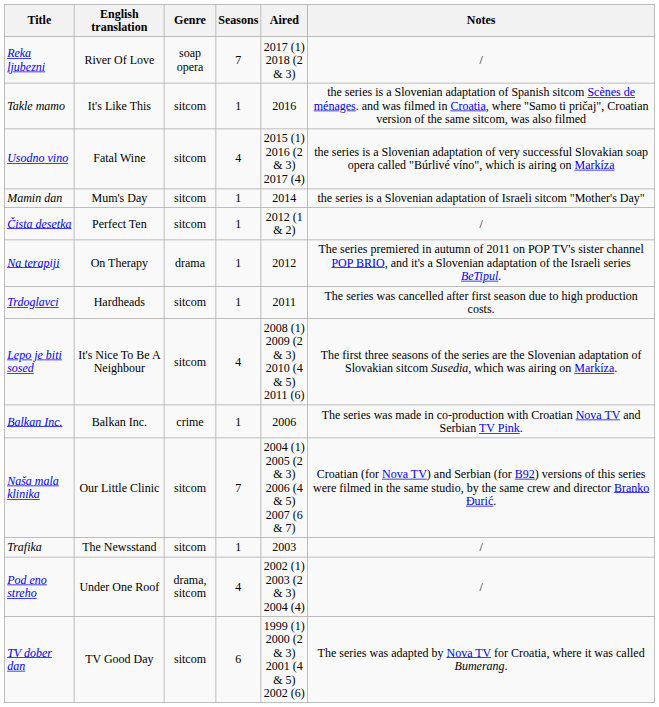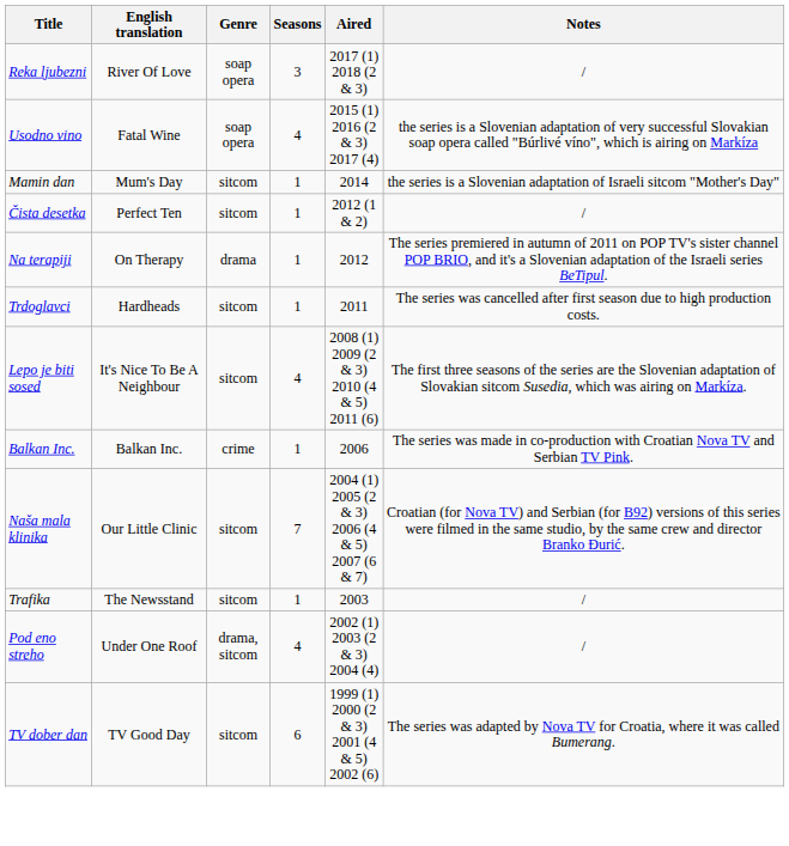 <table class="wikitable">
 <tr>
 <th>Title</th>
 <th>English translation</th>
 <th>Genre</th>
 <th>Seasons</th>
 <th>Aired</th>
 <th>Notes</th>
 </tr>
 <tr>
 <td><em><a href='#'>Reka ljubezni</a></em></td>
 <td align=center>River Of Love</td>
 <td align=center>soap opera</td>
-<td align=center>7</td>
+<td align=center>3</td>
 <td align=center>2017 (1)<br>2018 (2 & 3)</td>
 <td align=center>/</td>
 </tr>
 <tr>
-<td><em>Takle mamo</em></td>
-<td align=center>It's Like This</td>
-<td align=center>sitcom</td>
-<td align=center>1</td>
-<td align=center>2016</td>
-<td align=center>the series is a Slovenian adaptation of Spanish sitcom <a href='#'>Scènes de ménages</a>. and was filmed in <a href='#'>Croatia</a>, where "Samo ti pričaj", Croatian version of the same sitcom, was also filmed</td>
-</tr>
-<tr>
 <td><em><a href='#'>Usodno vino</a></em></td>
 <td align=center>Fatal Wine</td>
-<td align=center>sitcom</td>
+<td align=center>soap opera</td>
 <td align=center>4</td>
 <td align=center>2015 (1)<br>2016 (2 & 3)<br>2017 (4)</td>
 <td align=center>the series is a Slovenian adaptation of very successful Slovakian soap opera called "Búrlivé víno", which is airing on <a href='#'>Markíza</a></td>
 </tr>
 <tr>
 <td><em>Mamin dan</em></td>
 <td align=center>Mum's Day</td>
 <td align=center>sitcom</td>
 <td align=center>1</td>
 <td align=center>2014</td>
 <td align=center>the series is a Slovenian adaptation of Israeli sitcom "Mother's Day"</td>
 </tr>
 <tr>
 <td><em><a href='#'>Čista desetka</a></em></td>
 <td align=center>Perfect Ten</td>
 <td align=center>sitcom</td>
 <td align=center>1</td>
 <td align=center>2012 (1 & 2)</td>
 <td align=center>/</td>
 </tr>
 <tr>
 <td><em><a href='#'>Na terapiji</a></em></td>
 <td align=center>On Therapy</td>
 <td align=center>drama</td>
 <td align=center>1</td>
 <td align=center>2012</td>
 <td align=center>The series premiered in autumn of 2011 on POP TV's sister channel <a href='#'>POP BRIO</a>, and it's a Slovenian adaptation of the Israeli series <em><a href='#'>BeTipul</a></em>.</td>
 </tr>
 <tr>
 <td><em><a href='#'>Trdoglavci</a></em></td>
 <td align=center>Hardheads</td>
 <td align=center>sitcom</td>
 <td align=center>1</td>
 <td align=center>2011</td>
 <td align=center>The series was cancelled after first season due to high production costs.</td>
 </tr>
 <tr>
 <td><em><a href='#'>Lepo je biti sosed</a></em></td>
 <td align=center>It's Nice To Be A Neighbour</td>
 <td align=center>sitcom</td>
 <td align=center>4</td>
 <td align=center>2008 (1)<br>2009 (2 & 3)<br>2010 (4 & 5)<br>2011 (6)</td>
 <td align=center>The first three seasons of the series are the Slovenian adaptation of Slovakian sitcom <em>Susedia</em>, which was airing on <a href='#'>Markíza</a>.</td>
 </tr>
 <tr>
 <td><em><a href='#'>Balkan Inc.</a></em></td>
 <td align=center>Balkan Inc.</td>
 <td align=center>crime</td>
 <td align=center>1</td>
 <td align=center>2006</td>
 <td align=center>The series was made in co-production with Croatian <a href='#'>Nova TV</a> and Serbian <a href='#'>TV Pink</a>.</td>
 </tr>
 <tr>
 <td><em><a href='#'>Naša mala klinika</a></em></td>
 <td align=center>Our Little Clinic</td>
 <td align=center>sitcom</td>
 <td align=center>7</td>
 <td align=center>2004 (1)<br>2005 (2 & 3)<br>2006 (4 & 5)<br>2007 (6 & 7)</td>
 <td align=center>Croatian (for <a href='#'>Nova TV</a>) and Serbian (for <a href='#'>B92</a>) versions of this series were filmed in the same studio, by the same crew and director <a href='#'>Branko Đurić</a>.</td>
 </tr>
 <tr>
 <td><em>Trafika</em></td>
 <td align=center>The Newsstand</td>
 <td align=center>sitcom</td>
 <td align=center>1</td>
 <td align=center>2003</td>
 <td align=center>/</td>
 </tr>
 <tr>
 <td><em><a href='#'>Pod eno streho</a></em></td>
 <td align=center>Under One Roof</td>
 <td align=center>drama, sitcom</td>
 <td align=center>4</td>
 <td align=center>2002 (1)<br>2003 (2 & 3)<br>2004 (4)</td>
 <td align=center>/</td>
 </tr>
 <tr>
 <td><em><a href='#'>TV dober dan</a></em></td>
 <td align=center>TV Good Day</td>
 <td align=center>sitcom</td>
 <td align=center>6</td>
 <td align=center>1999 (1)<br>2000 (2 & 3)<br>2001 (4 & 5)<br>2002 (6)</td>
 <td align=center>The series was adapted by <a href='#'>Nova TV</a> for Croatia, where it was called <em>Bumerang</em>.</td>
 </tr>
 </table>
